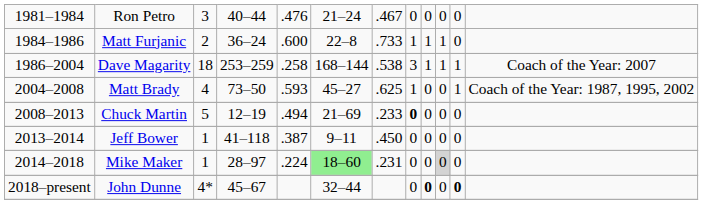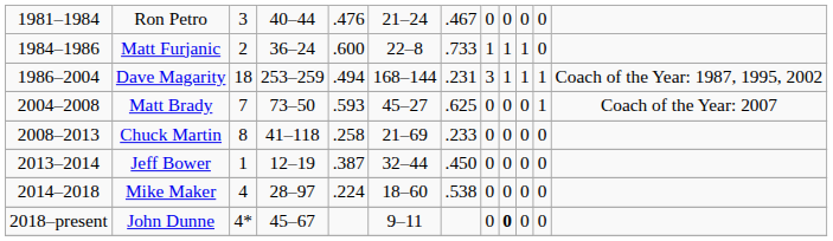 <table class="wikitable">
 <tr align="center">
 <td>1981–1984</td>
 <td>Ron Petro</td>
 <td>3</td>
 <td>40–44</td>
 <td>.476</td>
 <td>21–24</td>
 <td>.467</td>
 <td>0</td>
 <td>0</td>
 <td>0</td>
 <td>0</td>
 <td></td>
 </tr>
 <tr align="center">
 <td>1984–1986</td>
 <td><a href='#'>Matt Furjanic</a></td>
 <td>2</td>
 <td>36–24</td>
 <td>.600</td>
 <td>22–8</td>
 <td>.733</td>
 <td>1</td>
 <td>1</td>
 <td>1</td>
 <td>0</td>
 <td></td>
 </tr>
 <tr>
 </tr>
 <tr align="center">
 <td>1986–2004</td>
 <td><a href='#'>Dave Magarity</a></td>
 <td>18</td>
 <td>253–259</td>
-<td>.258</td>
+<td>.494</td>
 <td>168–144</td>
-<td>.538</td>
+<td>.231</td>
 <td>3</td>
 <td>1</td>
 <td>1</td>
+<td>1</td>
+<td>Coach of the Year: 1987, 1995, 2002</td>
+</tr>
+<tr>
+</tr>
+<tr align="center">
+<td>2004–2008</td>
+<td><a href='#'>Matt Brady</a></td>
+<td>7</td>
+<td>73–50</td>
+<td>.593</td>
+<td>45–27</td>
+<td>.625</td>
+<td>0</td>
+<td>0</td>
+<td>0</td>
 <td>1</td>
 <td>Coach of the Year: 2007</td>
 </tr>
 <tr>
 </tr>
 <tr align="center">
-<td>2004–2008</td>
-<td><a href='#'>Matt Brady</a></td>
-<td>4</td>
-<td>73–50</td>
-<td>.593</td>
-<td>45–27</td>
-<td>.625</td>
-<td>1</td>
-<td>0</td>
-<td>0</td>
-<td>1</td>
-<td>Coach of the Year: 1987, 1995, 2002</td>
-</tr>
-<tr>
-</tr>
-<tr align="center">
 <td>2008–2013</td>
 <td><a href='#'>Chuck Martin</a></td>
-<td>5</td>
-<td>12–19</td>
-<td>.494</td>
+<td>8</td>
+<td>41–118</td>
+<td>.258</td>
 <td>21–69</td>
 <td>.233</td>
-<td><strong>0</strong></td>
+<td>0</td>
 <td>0</td>
 <td>0</td>
 <td>0</td>
 <td></td>
 </tr>
 <tr>
 </tr>
 <tr align="center">
 <td>2013–2014</td>
 <td><a href='#'>Jeff Bower</a></td>
 <td>1</td>
-<td>41–118</td>
+<td>12–19</td>
 <td>.387</td>
-<td>9–11</td>
+<td>32–44</td>
 <td>.450</td>
 <td>0</td>
 <td>0</td>
 <td>0</td>
 <td>0</td>
 <td></td>
 </tr>
 <tr>
 </tr>
 <tr align="center">
 <td>2014–2018</td>
 <td><a href='#'>Mike Maker</a></td>
-<td>1</td>
+<td>4</td>
 <td>28–97</td>
 <td>.224</td>
-<td style="background: lightgreen;">18–60</td>
-<td>.231</td>
+<td>18–60</td>
+<td>.538</td>
 <td>0</td>
 <td>0</td>
-<td style="background: lightgrey;">0</td>
+<td>0</td>
 <td>0</td>
 <td></td>
 </tr>
 <tr>
 </tr>
 <tr align="center">
 <td>2018–present</td>
 <td><a href='#'>John Dunne</a></td>
 <td>4*</td>
 <td>45–67</td>
 <td></td>
-<td>32–44</td>
+<td>9–11</td>
 <td></td>
 <td>0</td>
 <td><strong>0</strong></td>
 <td>0</td>
-<td><strong>0</strong></td>
+<td>0</td>
 <td></td>
 </tr>
 <tr>
 </tr>
 </table>
